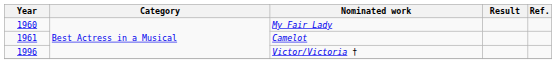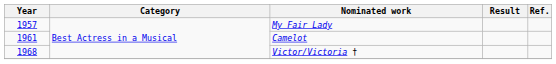 <table class=wikitable>
 <tr>
 <th scope="col" style="width:5em;">Year</th>
 <th scope="col" style="width:26em;">Category</th>
 <th scope="col" style="width:25em;">Nominated work</th>
 <th scope="col" style="width:5em;">Result</th>
 <th>Ref.</th>
 </tr>
 <tr>
-<td style="text-align:center;"><a href='#'>1960</a></td>
+<td style="text-align:center;"><a href='#'>1957</a></td>
 <td rowspan="3"><a href='#'>Best Actress in a Musical</a></td>
 <td><em><a href='#'>My Fair Lady</a></em></td>
 <td></td>
 <td style="text-align:center;"></td>
 </tr>
 <tr>
 <td style="text-align:center;"><a href='#'>1961</a></td>
 <td><em><a href='#'>Camelot</a></em></td>
 <td></td>
 <td style="text-align:center;"></td>
 </tr>
 <tr>
-<td style="text-align:center;"><a href='#'>1996</a></td>
+<td style="text-align:center;"><a href='#'>1968</a></td>
 <td><em><a href='#'>Victor/Victoria</a></em> †</td>
 <td></td>
 <td style="text-align:center;"></td>
 </tr>
 <tr>
 </tr>
 </table>
